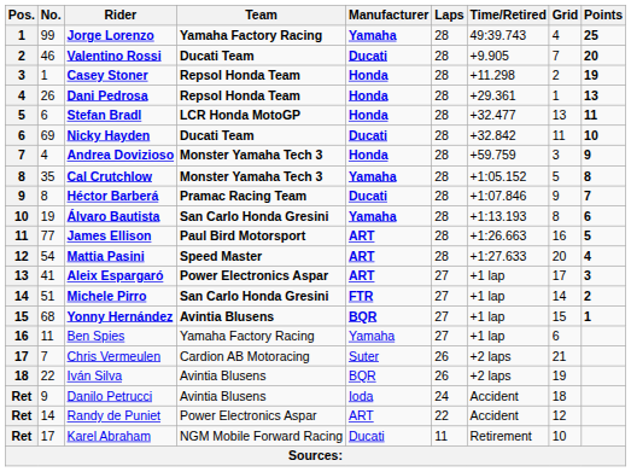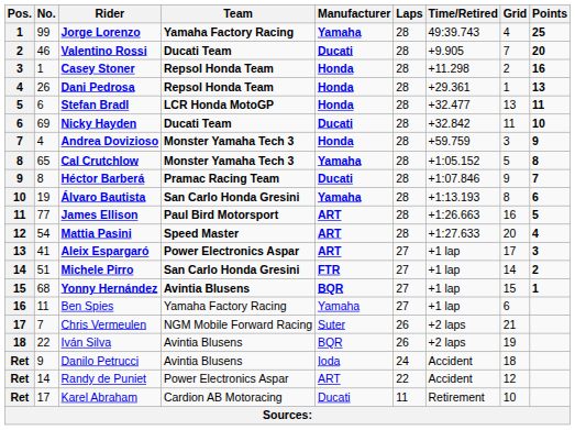 <table class="wikitable" style="font-size: 95%;">
 <tr>
 <th>Pos.</th>
 <th>No.</th>
 <th>Rider</th>
 <th>Team</th>
 <th>Manufacturer</th>
 <th>Laps</th>
 <th>Time/Retired</th>
 <th>Grid</th>
 <th>Points</th>
 </tr>
 <tr>
 <th>1</th>
 <td>99</td>
 <td> <strong><a href='#'>Jorge Lorenzo</a></strong></td>
 <td><strong>Yamaha Factory Racing</strong></td>
 <td><strong><a href='#'>Yamaha</a></strong></td>
 <td>28</td>
 <td>49:39.743</td>
 <td>4</td>
 <td><strong>25</strong></td>
 </tr>
 <tr>
 <th>2</th>
 <td>46</td>
 <td> <strong><a href='#'>Valentino Rossi</a></strong></td>
 <td><strong>Ducati Team</strong></td>
 <td><strong><a href='#'>Ducati</a></strong></td>
 <td>28</td>
 <td>+9.905</td>
 <td>7</td>
 <td><strong>20</strong></td>
 </tr>
 <tr>
 <th>3</th>
 <td>1</td>
 <td> <strong><a href='#'>Casey Stoner</a></strong></td>
 <td><strong>Repsol Honda Team</strong></td>
 <td><strong><a href='#'>Honda</a></strong></td>
 <td>28</td>
 <td>+11.298</td>
 <td>2</td>
-<td><strong>19</strong></td>
+<td><strong>16</strong></td>
 </tr>
 <tr>
 <th>4</th>
 <td>26</td>
 <td> <strong><a href='#'>Dani Pedrosa</a></strong></td>
 <td><strong>Repsol Honda Team</strong></td>
 <td><strong><a href='#'>Honda</a></strong></td>
 <td>28</td>
 <td>+29.361</td>
 <td>1</td>
 <td><strong>13</strong></td>
 </tr>
 <tr>
 <th>5</th>
 <td>6</td>
 <td> <strong><a href='#'>Stefan Bradl</a></strong></td>
 <td><strong>LCR Honda MotoGP</strong></td>
 <td><strong><a href='#'>Honda</a></strong></td>
 <td>28</td>
 <td>+32.477</td>
 <td>13</td>
 <td><strong>11</strong></td>
 </tr>
 <tr>
 <th>6</th>
 <td>69</td>
 <td> <strong><a href='#'>Nicky Hayden</a></strong></td>
 <td><strong>Ducati Team</strong></td>
 <td><strong><a href='#'>Ducati</a></strong></td>
 <td>28</td>
 <td>+32.842</td>
 <td>11</td>
 <td><strong>10</strong></td>
 </tr>
 <tr>
 <th>7</th>
 <td>4</td>
 <td> <strong><a href='#'>Andrea Dovizioso</a></strong></td>
 <td><strong>Monster Yamaha Tech 3</strong></td>
 <td><strong><a href='#'>Honda</a></strong></td>
 <td>28</td>
 <td>+59.759</td>
 <td>3</td>
 <td><strong>9</strong></td>
 </tr>
 <tr>
 <th>8</th>
-<td>35</td>
+<td>65</td>
 <td> <strong><a href='#'>Cal Crutchlow</a></strong></td>
 <td><strong>Monster Yamaha Tech 3</strong></td>
 <td><strong><a href='#'>Yamaha</a></strong></td>
 <td>28</td>
 <td>+1:05.152</td>
 <td>5</td>
 <td><strong>8</strong></td>
 </tr>
 <tr>
 <th>9</th>
 <td>8</td>
 <td> <strong><a href='#'>Héctor Barberá</a></strong></td>
 <td><strong>Pramac Racing Team</strong></td>
 <td><strong><a href='#'>Ducati</a></strong></td>
 <td>28</td>
 <td>+1:07.846</td>
 <td>9</td>
 <td><strong>7</strong></td>
 </tr>
 <tr>
 <th>10</th>
 <td>19</td>
 <td> <strong><a href='#'>Álvaro Bautista</a></strong></td>
 <td><strong>San Carlo Honda Gresini</strong></td>
 <td><strong><a href='#'>Yamaha</a></strong></td>
 <td>28</td>
 <td>+1:13.193</td>
 <td>8</td>
 <td><strong>6</strong></td>
 </tr>
 <tr>
 <th>11</th>
 <td>77</td>
 <td> <strong><a href='#'>James Ellison</a></strong></td>
 <td><strong>Paul Bird Motorsport</strong></td>
 <td><strong><a href='#'>ART</a></strong></td>
 <td>28</td>
 <td>+1:26.663</td>
 <td>16</td>
 <td><strong>5</strong></td>
 </tr>
 <tr>
 <th>12</th>
 <td>54</td>
 <td> <strong><a href='#'>Mattia Pasini</a></strong></td>
 <td><strong>Speed Master</strong></td>
 <td><strong><a href='#'>ART</a></strong></td>
 <td>28</td>
 <td>+1:27.633</td>
 <td>20</td>
 <td><strong>4</strong></td>
 </tr>
 <tr>
 <th>13</th>
 <td>41</td>
 <td> <strong><a href='#'>Aleix Espargaró</a></strong></td>
 <td><strong>Power Electronics Aspar</strong></td>
 <td><strong><a href='#'>ART</a></strong></td>
 <td>27</td>
 <td>+1 lap</td>
 <td>17</td>
 <td><strong>3</strong></td>
 </tr>
 <tr>
 <th>14</th>
 <td>51</td>
 <td> <strong><a href='#'>Michele Pirro</a></strong></td>
 <td><strong>San Carlo Honda Gresini</strong></td>
 <td><strong><a href='#'>FTR</a></strong></td>
 <td>27</td>
 <td>+1 lap</td>
 <td>14</td>
 <td><strong>2</strong></td>
 </tr>
 <tr>
 <th>15</th>
 <td>68</td>
 <td> <strong><a href='#'>Yonny Hernández</a></strong></td>
 <td><strong>Avintia Blusens</strong></td>
 <td><strong><a href='#'>BQR</a></strong></td>
 <td>27</td>
 <td>+1 lap</td>
 <td>15</td>
 <td><strong>1</strong></td>
 </tr>
 <tr>
 <th>16</th>
 <td>11</td>
 <td> <a href='#'>Ben Spies</a></td>
 <td>Yamaha Factory Racing</td>
 <td><a href='#'>Yamaha</a></td>
 <td>27</td>
 <td>+1 lap</td>
 <td>6</td>
 <td></td>
 </tr>
 <tr>
 <th>17</th>
 <td>7</td>
 <td> <a href='#'>Chris Vermeulen</a></td>
-<td>Cardion AB Motoracing</td>
+<td>NGM Mobile Forward Racing</td>
 <td><a href='#'>Suter</a></td>
 <td>26</td>
 <td>+2 laps</td>
 <td>21</td>
 <td></td>
 </tr>
 <tr>
 <th>18</th>
 <td>22</td>
 <td> <a href='#'>Iván Silva</a></td>
 <td>Avintia Blusens</td>
 <td><a href='#'>BQR</a></td>
 <td>26</td>
 <td>+2 laps</td>
 <td>19</td>
 <td></td>
 </tr>
 <tr>
 <th>Ret</th>
 <td>9</td>
 <td> <a href='#'>Danilo Petrucci</a></td>
 <td>Avintia Blusens</td>
 <td><a href='#'>Ioda</a></td>
 <td>24</td>
 <td>Accident</td>
 <td>18</td>
 <td></td>
 </tr>
 <tr>
 <th>Ret</th>
 <td>14</td>
 <td> <a href='#'>Randy de Puniet</a></td>
 <td>Power Electronics Aspar</td>
 <td><a href='#'>ART</a></td>
 <td>22</td>
 <td>Accident</td>
 <td>12</td>
 <td></td>
 </tr>
 <tr>
 <th>Ret</th>
 <td>17</td>
 <td> <a href='#'>Karel Abraham</a></td>
-<td>NGM Mobile Forward Racing</td>
+<td>Cardion AB Motoracing</td>
 <td><a href='#'>Ducati</a></td>
 <td>11</td>
 <td>Retirement</td>
 <td>10</td>
 <td></td>
 </tr>
 <tr>
 <th colspan=9>Sources: </th>
 </tr>
 </table>
